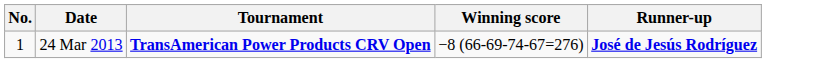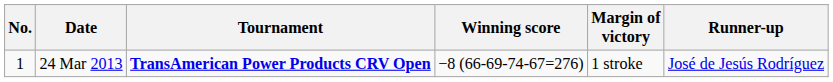 <table class="wikitable" style="font-size:95%;">
 <tr>
 <th>No.</th>
 <th>Date</th>
 <th>Tournament</th>
 <th>Winning score</th>
+<th>Margin of<br>victory</th>
 <th>Runner-up</th>
 </tr>
 <tr>
 <td align=center>1</td>
 <td align=right>24 Mar <a href='#'>2013</a></td>
 <td><strong><a href='#'>TransAmerican Power Products CRV Open</a></strong></td>
 <td>−8 (66-69-74-67=276)</td>
-<td><strong> <a href='#'>José de Jesús Rodríguez</a></strong></td>
+<td>1 stroke</td>
+<td> <a href='#'>José de Jesús Rodríguez</a></td>
 </tr>
 </table>
